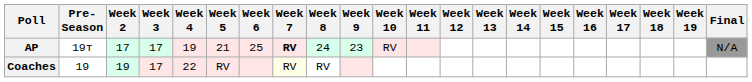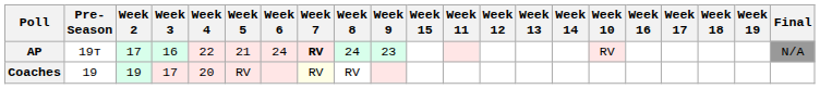 <table class="wikitable" style="white-space:nowrap;font-size:90%">
 <tr>
 <th>Poll</th>
 <th>Pre-<br>Season</th>
 <th>Week<br>2</th>
 <th>Week<br>3</th>
 <th>Week<br>4</th>
 <th>Week<br>5</th>
 <th>Week<br>6</th>
 <th>Week<br>7</th>
 <th>Week<br>8</th>
 <th>Week<br>9</th>
-<th>Week<br>10</th>
+<th>Week<br>15</th>
 <th>Week<br>11</th>
 <th>Week<br>12</th>
 <th>Week<br>13</th>
 <th>Week<br>14</th>
-<th>Week<br>15</th>
+<th>Week<br>10</th>
 <th>Week<br>16</th>
 <th>Week<br>17</th>
 <th>Week<br>18</th>
 <th>Week<br>19</th>
 <th>Final</th>
 </tr>
 <tr style="text-align:center;">
 <th>AP</th>
 <td style="background:#FFF;">19т</td>
 <td style="background:#D8FFEB;">17</td>
-<td style="background:#D8FFEB;">17</td>
-<td style="background:#FFE6E6;">19</td>
+<td style="background:#D8FFEB;">16</td>
+<td style="background:#FFE6E6;">22</td>
 <td style="background:#FFE6E6;">21</td>
-<td style="background:#FFE6E6;">25</td>
+<td style="background:#FFE6E6;">24</td>
 <td style="background:#FFE6E6;"><strong>RV</strong></td>
 <td style="background:#D8FFEB;">24</td>
 <td style="background:#D8FFEB;">23</td>
-<td style="background:#FFE6E6;">RV</td>
+<td style="background:#FFF;"></td>
 <td style="background:#FFE6E6;"></td>
 <td style="background:#FFF;"></td>
 <td style="background:#FFF;"></td>
 <td style="background:#FFF;"></td>
-<td style="background:#FFF;"></td>
+<td style="background:#FFE6E6;">RV</td>
 <td style="background:#FFF;"></td>
 <td style="background:#FFF;"></td>
 <td style="background:#FFF;"></td>
 <td style="background:#FFF;"></td>
 <td style="background:#999;">N/A</td>
 </tr>
 <tr style="text-align:center;">
 <th>Coaches</th>
 <td style="background:#FFF;">19</td>
 <td style="background:#D8FFEB;">19</td>
 <td style="background:#FFE6E6;">17</td>
-<td style="background:#FFE6E6;">22</td>
+<td style="background:#FFE6E6;">20</td>
 <td style="background:#FFE6E6;">RV</td>
 <td style="background:#FFE6E6;"></td>
 <td style="background:#FFFFE6;">RV</td>
 <td style="background:#FFF;">RV</td>
 <td style="background:#FFE6E6;"></td>
 <td style="background:#FFF;"></td>
 <td style="background:#FFF;"></td>
 <td style="background:#FFF;"></td>
 <td style="background:#FFF;"></td>
 <td style="background:#FFF;"></td>
 <td style="background:#FFF;"></td>
 <td style="background:#FFF;"></td>
 <td style="background:#FFF;"></td>
 <td style="background:#FFF;"></td>
 <td style="background:#FFF;"></td>
 <td style="background:#FFF;"></td>
 </tr>
 </table>
